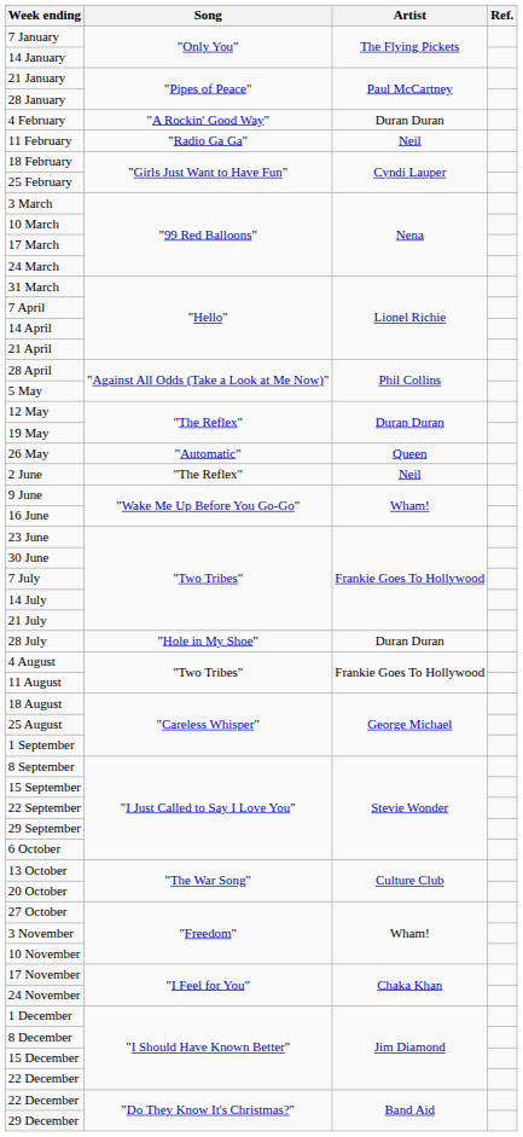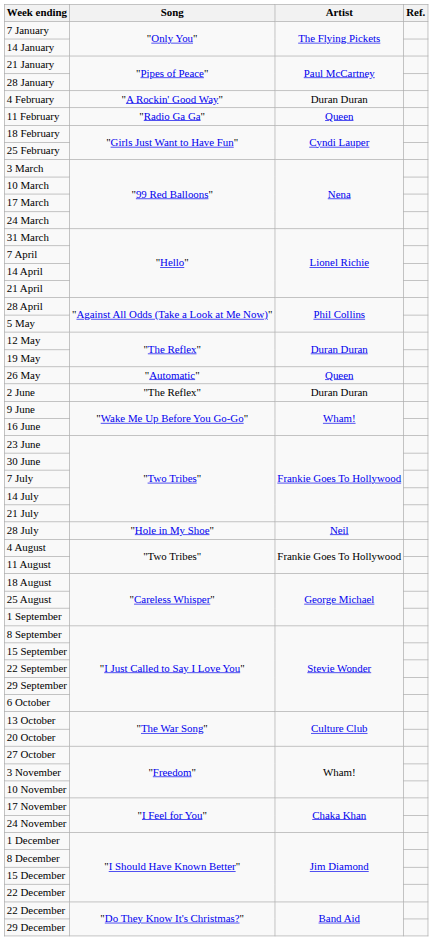 <table class="wikitable">
 <tr>
 <th>Week ending</th>
 <th>Song</th>
 <th>Artist</th>
 <th>Ref.</th>
 </tr>
 <tr>
 <td>7 January</td>
 <td rowspan=2 align=center>"<a href='#'>Only You</a>"</td>
 <td rowspan=2 align=center><a href='#'>The Flying Pickets</a></td>
 <td></td>
 </tr>
 <tr>
 <td>14 January</td>
 <td></td>
 </tr>
 <tr>
 <td>21 January</td>
 <td rowspan=2 align=center>"<a href='#'>Pipes of Peace</a>"</td>
 <td rowspan=2 align=center><a href='#'>Paul McCartney</a></td>
 <td></td>
 </tr>
 <tr>
 <td>28 January</td>
 <td></td>
 </tr>
 <tr>
 <td>4 February</td>
 <td align=center>"<a href='#'>A Rockin' Good Way</a>"</td>
 <td align=center>Duran Duran</td>
 <td></td>
 </tr>
 <tr>
 <td>11 February</td>
 <td align=center>"<a href='#'>Radio Ga Ga</a>"</td>
-<td align=center><a href='#'>Neil</a></td>
+<td align=center><a href='#'>Queen</a></td>
 <td></td>
 </tr>
 <tr>
 <td>18 February</td>
 <td rowspan=2 align=center>"<a href='#'>Girls Just Want to Have Fun</a>"</td>
 <td rowspan=2 align=center><a href='#'>Cyndi Lauper</a></td>
 <td></td>
 </tr>
 <tr>
 <td>25 February</td>
 <td></td>
 </tr>
 <tr>
 <td>3 March</td>
 <td rowspan=4 align=center>"<a href='#'>99 Red Balloons</a>"</td>
 <td rowspan=4 align=center><a href='#'>Nena</a></td>
 <td></td>
 </tr>
 <tr>
 <td>10 March</td>
 <td></td>
 </tr>
 <tr>
 <td>17 March</td>
 <td></td>
 </tr>
 <tr>
 <td>24 March</td>
 <td></td>
 </tr>
 <tr>
 <td>31 March</td>
 <td rowspan=4 align=center>"<a href='#'>Hello</a>"</td>
 <td rowspan=4 align=center><a href='#'>Lionel Richie</a></td>
 <td></td>
 </tr>
 <tr>
 <td>7 April</td>
 <td></td>
 </tr>
 <tr>
 <td>14 April</td>
 <td></td>
 </tr>
 <tr>
 <td>21 April</td>
 <td></td>
 </tr>
 <tr>
 <td>28 April</td>
 <td rowspan=2 align=center>"<a href='#'>Against All Odds (Take a Look at Me Now)</a>"</td>
 <td rowspan=2 align=center><a href='#'>Phil Collins</a></td>
 <td></td>
 </tr>
 <tr>
 <td>5 May</td>
 <td></td>
 </tr>
 <tr>
 <td>12 May</td>
 <td rowspan=2 align=center>"<a href='#'>The Reflex</a>"</td>
 <td rowspan=2 align=center><a href='#'>Duran Duran</a></td>
 <td></td>
 </tr>
 <tr>
 <td>19 May</td>
 <td></td>
 </tr>
 <tr>
 <td>26 May</td>
 <td align=center>"<a href='#'>Automatic</a>"</td>
 <td align=center><a href='#'>Queen</a></td>
 <td></td>
 </tr>
 <tr>
 <td>2 June</td>
 <td align=center>"The Reflex"</td>
-<td align=center><a href='#'>Neil</a></td>
+<td align=center>Duran Duran</td>
 <td></td>
 </tr>
 <tr>
 <td>9 June</td>
 <td rowspan=2 align=center>"<a href='#'>Wake Me Up Before You Go-Go</a>"</td>
 <td rowspan=2 align=center><a href='#'>Wham!</a></td>
 <td></td>
 </tr>
 <tr>
 <td>16 June</td>
 <td></td>
 </tr>
 <tr>
 <td>23 June</td>
 <td rowspan=5 align=center>"<a href='#'>Two Tribes</a>"</td>
 <td rowspan=5 align=center><a href='#'>Frankie Goes To Hollywood</a></td>
 <td></td>
 </tr>
 <tr>
 <td>30 June</td>
 <td></td>
 </tr>
 <tr>
 <td>7 July</td>
 <td></td>
 </tr>
 <tr>
 <td>14 July</td>
 <td></td>
 </tr>
 <tr>
 <td>21 July</td>
 <td></td>
 </tr>
 <tr>
 <td>28 July</td>
 <td align=center>"<a href='#'>Hole in My Shoe</a>"</td>
-<td align=center>Duran Duran</td>
+<td align=center><a href='#'>Neil</a></td>
 <td></td>
 </tr>
 <tr>
 <td>4 August</td>
 <td rowspan=2 align=center>"Two Tribes"</td>
 <td rowspan=2 align=center>Frankie Goes To Hollywood</td>
 <td></td>
 </tr>
 <tr>
 <td>11 August</td>
 <td></td>
 </tr>
 <tr>
 <td>18 August</td>
 <td rowspan=3 align=center>"<a href='#'>Careless Whisper</a>"</td>
 <td rowspan=3 align=center><a href='#'>George Michael</a></td>
 <td></td>
 </tr>
 <tr>
 <td>25 August</td>
 <td></td>
 </tr>
 <tr>
 <td>1 September</td>
 <td></td>
 </tr>
 <tr>
 <td>8 September</td>
 <td rowspan=5 align=center>"<a href='#'>I Just Called to Say I Love You</a>"</td>
 <td rowspan=5 align=center><a href='#'>Stevie Wonder</a></td>
 <td></td>
 </tr>
 <tr>
 <td>15 September</td>
 <td></td>
 </tr>
 <tr>
 <td>22 September</td>
 <td></td>
 </tr>
 <tr>
 <td>29 September</td>
 <td></td>
 </tr>
 <tr>
 <td>6 October</td>
 <td></td>
 </tr>
 <tr>
 <td>13 October</td>
 <td rowspan=2 align=center>"<a href='#'>The War Song</a>"</td>
 <td rowspan=2 align=center><a href='#'>Culture Club</a></td>
 <td></td>
 </tr>
 <tr>
 <td>20 October</td>
 <td></td>
 </tr>
 <tr>
 <td>27 October</td>
 <td rowspan=3 align=center>"<a href='#'>Freedom</a>"</td>
 <td rowspan=3 align=center>Wham!</td>
 <td></td>
 </tr>
 <tr>
 <td>3 November</td>
 <td></td>
 </tr>
 <tr>
 <td>10 November</td>
 <td></td>
 </tr>
 <tr>
 <td>17 November</td>
 <td rowspan=2 align=center>"<a href='#'>I Feel for You</a>"</td>
 <td rowspan=2 align=center><a href='#'>Chaka Khan</a></td>
 <td></td>
 </tr>
 <tr>
 <td>24 November</td>
 <td></td>
 </tr>
 <tr>
 <td>1 December</td>
 <td rowspan=4 align=center>"<a href='#'>I Should Have Known Better</a>"</td>
 <td rowspan=4 align=center><a href='#'>Jim Diamond</a></td>
 <td></td>
 </tr>
 <tr>
 <td>8 December</td>
 <td></td>
 </tr>
 <tr>
 <td>15 December</td>
 <td></td>
 </tr>
 <tr>
 <td>22 December</td>
 <td></td>
 </tr>
 <tr>
 <td>22 December</td>
 <td rowspan=2 align=center>"<a href='#'>Do They Know It's Christmas?</a>"</td>
 <td rowspan=2 align=center><a href='#'>Band Aid</a></td>
 <td></td>
 </tr>
 <tr>
 <td>29 December</td>
 <td></td>
 </tr>
 </table>
